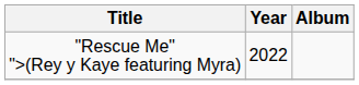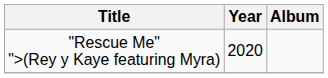 <table class="wikitable plainrowheaders" style="text-align:center;">
 <tr>
 <th>Title</th>
 <th>Year</th>
 <th>Album</th>
 </tr>
 <tr>
 <td>"Rescue Me"<br><span>">(Rey y Kaye featuring Myra)</span></td>
-<td>2022</td>
+<td>2020</td>
 <td></td>
 </tr>
 <tr>
 </tr>
 </table>
